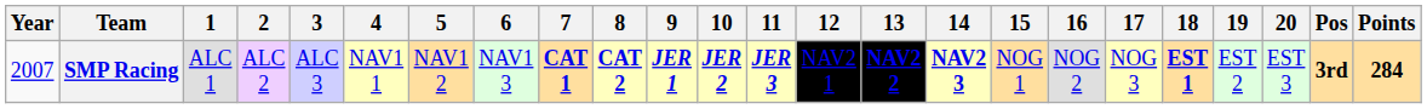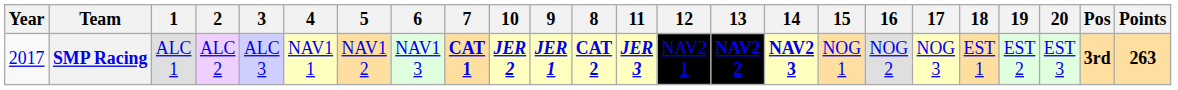 <table class="wikitable" style="text-align:center; font-size:85%">
 <tr>
 <th>Year</th>
 <th>Team</th>
 <th>1</th>
 <th>2</th>
 <th>3</th>
 <th>4</th>
 <th>5</th>
 <th>6</th>
 <th>7</th>
+<th>10</th>
+<th>9</th>
 <th>8</th>
-<th>9</th>
-<th>10</th>
 <th>11</th>
 <th>12</th>
 <th>13</th>
 <th>14</th>
 <th>15</th>
 <th>16</th>
 <th>17</th>
 <th>18</th>
 <th>19</th>
 <th>20</th>
 <th>Pos</th>
 <th>Points</th>
 </tr>
 <tr>
-<td><a href='#'>2007</a></td>
+<td><a href='#'>2017</a></td>
 <th nowrap><a href='#'>SMP Racing</a></th>
 <td style="background:#DFDFDF;"><a href='#'>ALC<br>1</a><br></td>
 <td style="background:#EFCFFF;"><a href='#'>ALC<br>2</a><br></td>
 <td style="background:#CFCFFF;"><a href='#'>ALC<br>3</a><br></td>
 <td style="background:#FFFFBF;"><a href='#'>NAV1<br>1</a><br></td>
 <td style="background:#FFDF9F;"><a href='#'>NAV1<br>2</a><br></td>
 <td style="background:#DFFFDF;"><a href='#'>NAV1<br>3</a><br></td>
 <td style="background:#FFDF9F;"><strong><a href='#'>CAT<br>1</a></strong><br></td>
+<td style="background:#FFFFBF;"><strong><em><a href='#'>JER<br>2</a></em></strong><br></td>
+<td style="background:#FFFFBF;"><strong><em><a href='#'>JER<br>1</a></em></strong><br></td>
 <td style="background:#FFFFBF;"><strong><a href='#'>CAT<br>2</a></strong><br></td>
-<td style="background:#FFFFBF;"><strong><em><a href='#'>JER<br>1</a></em></strong><br></td>
-<td style="background:#FFFFBF;"><strong><em><a href='#'>JER<br>2</a></em></strong><br></td>
 <td style="background:#FFFFBF;"><strong><em><a href='#'>JER<br>3</a></em></strong><br></td>
 <td style="background:#000000;color:white"><a href='#'><span>NAV2<br>1</span></a><br></td>
 <td style="background:#000000;color:white"><strong><a href='#'><span>NAV2<br>2</span></a><br></strong></td>
 <td style="background:#FFFFBF;"><strong><a href='#'>NAV2<br>3</a></strong><br></td>
 <td style="background:#FFDF9F;"><a href='#'>NOG<br>1</a><br></td>
 <td style="background:#DFDFDF;"><a href='#'>NOG<br>2</a><br></td>
 <td style="background:#FFFFBF;"><a href='#'>NOG<br>3</a><br></td>
-<td style="background:#FFDF9F;"><strong><a href='#'>EST<br>1</a><br></strong></td>
+<td style="background:#FFDF9F;"><a href='#'>EST<br>1</a><br></td>
 <td style="background:#DFFFDF;"><a href='#'>EST<br>2</a><br></td>
 <td style="background:#DFFFDF;"><a href='#'>EST<br>3</a><br></td>
 <th style="background:#FFDF9F;">3rd</th>
-<th style="background:#FFDF9F;">284</th>
+<th style="background:#FFDF9F;">263</th>
 </tr>
 </table>
